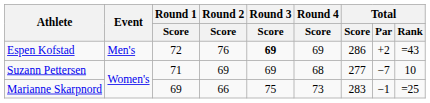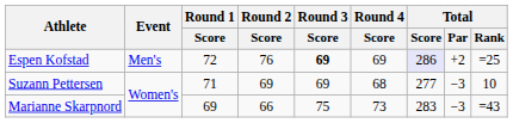 <table class=wikitable style="font-size:90%;">
 <tr>
 <th rowspan=2>Athlete</th>
 <th rowspan=2>Event</th>
 <th>Round 1</th>
 <th>Round 2</th>
 <th>Round 3</th>
 <th>Round 4</th>
 <th colspan=3>Total</th>
 </tr>
 <tr style="font-size:95%">
 <th>Score</th>
 <th>Score</th>
 <th>Score</th>
 <th>Score</th>
 <th>Score</th>
 <th>Par</th>
 <th>Rank</th>
 </tr>
 <tr align=center>
 <td align=left><a href='#'>Espen Kofstad</a></td>
 <td align=left><a href='#'>Men's</a></td>
 <td>72</td>
 <td>76</td>
 <td><strong>69</strong></td>
 <td>69</td>
-<td>286</td>
+<td style="background: lavender;">286</td>
 <td>+2</td>
-<td>=43</td>
+<td>=25</td>
 </tr>
 <tr align=center>
 <td align=left><a href='#'>Suzann Pettersen</a></td>
 <td align=left rowspan=2><a href='#'>Women's</a></td>
 <td>71</td>
 <td>69</td>
 <td>69</td>
 <td>68</td>
 <td>277</td>
-<td>−7</td>
+<td>−3</td>
 <td>10</td>
 </tr>
 <tr align=center>
 <td align=left><a href='#'>Marianne Skarpnord</a></td>
 <td>69</td>
 <td>66</td>
 <td>75</td>
 <td>73</td>
 <td>283</td>
-<td>−1</td>
-<td>=25</td>
+<td>−3</td>
+<td>=43</td>
 </tr>
 </table>
